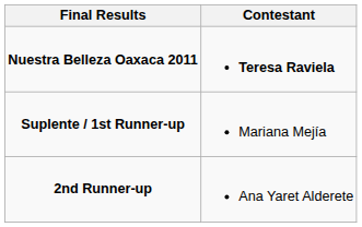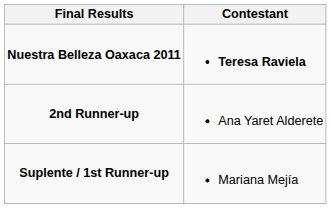 <table class="wikitable">
 <tr>
 <th>Final Results</th>
 <th>Contestant</th>
 </tr>
 <tr>
 <td align="center"><strong>Nuestra Belleza Oaxaca 2011</strong></td>
 <td><br><ul><li><strong>Teresa Raviela</strong></li></ul></td>
 </tr>
 <tr>
+<td align="center"><strong>2nd Runner-up</strong></td>
+<td><br><ul><li>Ana Yaret Alderete</li></ul></td>
+</tr>
+<tr>
 <td align="center"><strong>Suplente / 1st Runner-up</strong></td>
 <td><br><ul><li>Mariana Mejía</li></ul></td>
 </tr>
-<tr>
-<td align="center"><strong>2nd Runner-up</strong></td>
-<td><br><ul><li>Ana Yaret Alderete</li></ul></td>
-</tr>
 </table>
